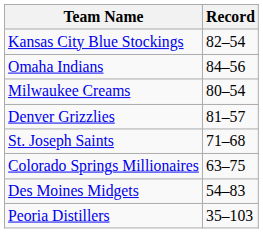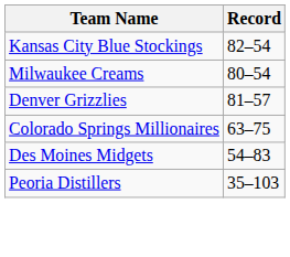 <table class="wikitable">
 <tr>
 <th>Team Name</th>
 <th>Record</th>
 </tr>
 <tr>
 <td><a href='#'>Kansas City Blue Stockings</a></td>
 <td>82–54</td>
 </tr>
 <tr>
-<td><a href='#'>Omaha Indians</a></td>
-<td>84–56</td>
-</tr>
-<tr>
 <td><a href='#'>Milwaukee Creams</a></td>
 <td>80–54</td>
 </tr>
 <tr>
 <td><a href='#'>Denver Grizzlies</a></td>
 <td>81–57</td>
-</tr>
-<tr>
-<td><a href='#'>St. Joseph Saints</a></td>
-<td>71–68</td>
 </tr>
 <tr>
 <td><a href='#'>Colorado Springs Millionaires</a></td>
 <td>63–75</td>
 </tr>
 <tr>
 <td><a href='#'>Des Moines Midgets</a></td>
 <td>54–83</td>
 </tr>
 <tr>
 <td><a href='#'>Peoria Distillers</a></td>
 <td>35–103</td>
 </tr>
 </table>
